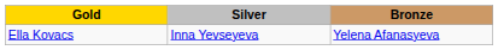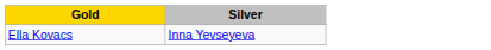 <table class="wikitable" style="text-align:left">
 <tr align="center">
 <td width=200 bgcolor=gold><strong>Gold</strong></td>
 <td width=200 bgcolor=silver><strong>Silver</strong></td>
-<td width=200 bgcolor=CC9966><strong>Bronze</strong></td>
 </tr>
 <tr>
 <td><a href='#'>Ella Kovacs</a><br><em></em></td>
 <td><a href='#'>Inna Yevseyeva</a><br><em></em></td>
-<td><a href='#'>Yelena Afanasyeva</a><br><em></em></td>
 </tr>
 </table>
